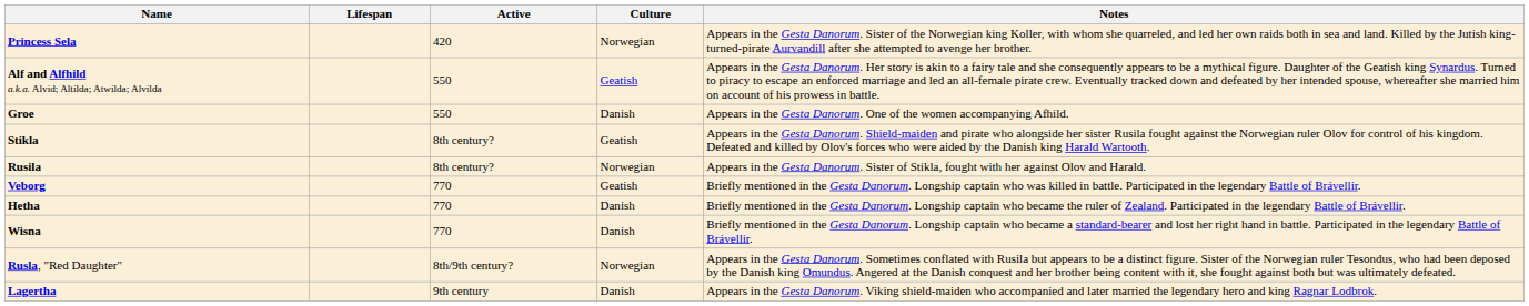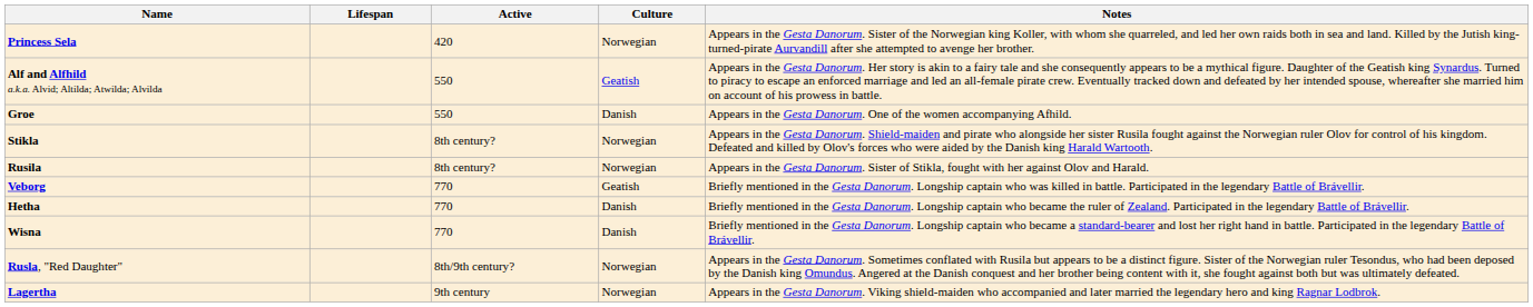 <table class="wikitable" style="text-align:left; width:100%;">
 <tr>
 <th width="20%">Name</th>
 <th width="8%">Lifespan</th>
 <th width="11%">Active</th>
 <th width="7%">Culture</th>
 <th width="54%">Notes</th>
 </tr>
 <tr>
 <td style="background:#fcefd7;"><strong><a href='#'>Princess Sela</a></strong></td>
 <td style="background:#fcefd7;"></td>
 <td style="background:#fcefd7;"> 420</td>
 <td style="background:#fcefd7;">Norwegian</td>
 <td style="background:#fcefd7;">Appears in the <em><a href='#'>Gesta Danorum</a></em>. Sister of the Norwegian king Koller, with whom she quarreled, and led her own raids both in sea and land. Killed by the Jutish king-turned-pirate <a href='#'>Aurvandill</a> after she attempted to avenge her brother.</td>
 </tr>
 <tr>
 <td style="background:#fcefd7;"><strong>Alf and <a href='#'>Alfhild</a></strong><br><small><em>a.k.a.</em> Alvid; Altilda; Atwilda; Alvilda</small></td>
 <td style="background:#fcefd7;"></td>
 <td style="background:#fcefd7;"> 550</td>
 <td style="background:#fcefd7;"><a href='#'>Geatish</a></td>
 <td style="background:#fcefd7;">Appears in the <em><a href='#'>Gesta Danorum</a></em>. Her story is akin to a fairy tale and she consequently appears to be a mythical figure. Daughter of the Geatish king <a href='#'>Synardus</a>. Turned to piracy to escape an enforced marriage and led an all-female pirate crew. Eventually tracked down and defeated by her intended spouse, whereafter she married him on account of his prowess in battle.</td>
 </tr>
 <tr>
 <td style="background:#fcefd7;"><strong>Groe</strong></td>
 <td style="background:#fcefd7;"></td>
 <td style="background:#fcefd7;"> 550</td>
 <td style="background:#fcefd7;">Danish</td>
 <td style="background:#fcefd7;">Appears in the <em><a href='#'>Gesta Danorum</a></em>. One of the women accompanying Afhild.</td>
 </tr>
 <tr>
 <td style="background:#fcefd7;"><strong>Stikla</strong></td>
 <td style="background:#fcefd7;"></td>
 <td style="background:#fcefd7;">8th century?</td>
-<td style="background:#fcefd7;">Geatish</td>
+<td style="background:#fcefd7;">Norwegian</td>
 <td style="background:#fcefd7;">Appears in the <em><a href='#'>Gesta Danorum</a></em>. <a href='#'>Shield-maiden</a> and pirate who alongside her sister Rusila fought against the Norwegian ruler Olov for control of his kingdom. Defeated and killed by Olov's forces who were aided by the Danish king <a href='#'>Harald Wartooth</a>.</td>
 </tr>
 <tr>
 <td style="background:#fcefd7;"><strong>Rusila</strong></td>
 <td style="background:#fcefd7;"></td>
 <td style="background:#fcefd7;">8th century?</td>
 <td style="background:#fcefd7;">Norwegian</td>
 <td style="background:#fcefd7;">Appears in the <em><a href='#'>Gesta Danorum</a></em>. Sister of Stikla, fought with her against Olov and Harald.</td>
 </tr>
 <tr>
 <td style="background:#fcefd7;"><strong><a href='#'>Veborg</a></strong></td>
 <td style="background:#fcefd7;"></td>
 <td style="background:#fcefd7;"> 770</td>
 <td style="background:#fcefd7;">Geatish</td>
 <td style="background:#fcefd7;">Briefly mentioned in the <em><a href='#'>Gesta Danorum</a></em>. Longship captain who was killed in battle. Participated in the legendary <a href='#'>Battle of Brávellir</a>.</td>
 </tr>
 <tr>
 <td style="background:#fcefd7;"><strong>Hetha</strong></td>
 <td style="background:#fcefd7;"></td>
 <td style="background:#fcefd7;"> 770</td>
 <td style="background:#fcefd7;">Danish</td>
 <td style="background:#fcefd7;">Briefly mentioned in the <em><a href='#'>Gesta Danorum</a></em>. Longship captain who became the ruler of <a href='#'>Zealand</a>. Participated in the legendary <a href='#'>Battle of Brávellir</a>.</td>
 </tr>
 <tr>
 <td style="background:#fcefd7;"><strong>Wisna</strong></td>
 <td style="background:#fcefd7;"></td>
 <td style="background:#fcefd7;"> 770</td>
 <td style="background:#fcefd7;">Danish</td>
 <td style="background:#fcefd7;">Briefly mentioned in the <em><a href='#'>Gesta Danorum</a></em>. Longship captain who became a <a href='#'>standard-bearer</a> and lost her right hand in battle. Participated in the legendary <a href='#'>Battle of Brávellir</a>.</td>
 </tr>
 <tr>
 <td style="background:#fcefd7;"><strong><a href='#'>Rusla</a></strong>, "Red Daughter"</td>
 <td style="background:#fcefd7;"></td>
 <td style="background:#fcefd7;">8th/9th century?</td>
 <td style="background:#fcefd7;">Norwegian</td>
 <td style="background:#fcefd7;">Appears in the <em><a href='#'>Gesta Danorum</a></em>. Sometimes conflated with Rusila but appears to be a distinct figure. Sister of the Norwegian ruler Tesondus, who had been deposed by the Danish king <a href='#'>Omundus</a>. Angered at the Danish conquest and her brother being content with it, she fought against both but was ultimately defeated.</td>
 </tr>
 <tr>
 <td style="background:#fcefd7;"><strong><a href='#'>Lagertha</a></strong></td>
 <td style="background:#fcefd7;"></td>
 <td style="background:#fcefd7;">9th century</td>
-<td style="background:#fcefd7;">Danish</td>
+<td style="background:#fcefd7;">Norwegian</td>
 <td style="background:#fcefd7;">Appears in the <em><a href='#'>Gesta Danorum</a></em>. Viking shield-maiden who accompanied and later married the legendary hero and king <a href='#'>Ragnar Lodbrok</a>.</td>
 </tr>
 </table>
